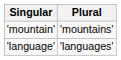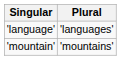 <table class="wikitable">
 <tr>
 <th>Singular</th>
 <th>Plural</th>
 </tr>
 <tr>
+<td> 'language'</td>
+<td> 'languages'</td>
+</tr>
+<tr>
 <td> 'mountain'</td>
 <td> 'mountains'</td>
 </tr>
-<tr>
-<td> 'language'</td>
-<td> 'languages'</td>
-</tr>
 </table>
